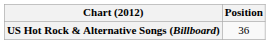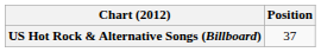 <table class="wikitable plainrowheaders" style="text-align:center">
 <tr>
 <th scope="col">Chart (2012)</th>
 <th scope="col">Position</th>
 </tr>
 <tr>
 <th scope="row">US Hot Rock & Alternative Songs (<em>Billboard</em>)</th>
-<td>36</td>
+<td>37</td>
 </tr>
 </table>
